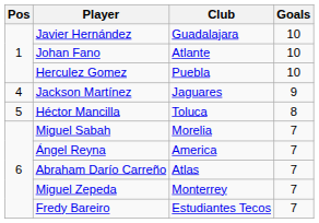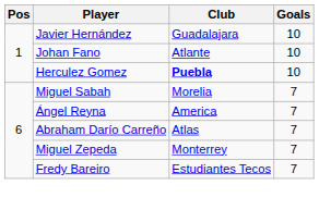 <table class="wikitable">
 <tr>
 <th>Pos</th>
 <th>Player</th>
 <th>Club</th>
 <th>Goals</th>
 </tr>
 <tr>
 <td style="text-align:center;" rowspan="3">1</td>
 <td> <a href='#'>Javier Hernández</a></td>
 <td><a href='#'>Guadalajara</a></td>
 <td align=center>10</td>
 </tr>
 <tr>
 <td> <a href='#'>Johan Fano</a></td>
 <td><a href='#'>Atlante</a></td>
 <td align=center>10</td>
 </tr>
 <tr>
 <td> <a href='#'>Herculez Gomez</a></td>
-<td><a href='#'>Puebla</a></td>
+<td><strong><a href='#'>Puebla</a></strong></td>
 <td align=center>10</td>
-</tr>
-<tr>
-<td style="text-align:center;">4</td>
-<td> <a href='#'>Jackson Martínez</a></td>
-<td><a href='#'>Jaguares</a></td>
-<td align=center>9</td>
-</tr>
-<tr>
-<td style="text-align:center;">5</td>
-<td> <a href='#'>Héctor Mancilla</a></td>
-<td><a href='#'>Toluca</a></td>
-<td align=center>8</td>
 </tr>
 <tr>
 <td style="text-align:center;" rowspan="5">6</td>
 <td> <a href='#'>Miguel Sabah</a></td>
 <td><a href='#'>Morelia</a></td>
 <td align=center>7</td>
 </tr>
 <tr>
 <td> <a href='#'>Ángel Reyna</a></td>
 <td><a href='#'>America</a></td>
 <td align=center>7</td>
 </tr>
 <tr>
 <td> <a href='#'>Abraham Darío Carreño</a></td>
 <td><a href='#'>Atlas</a></td>
 <td align=center>7</td>
 </tr>
 <tr>
 <td> <a href='#'>Miguel Zepeda</a></td>
 <td><a href='#'>Monterrey</a></td>
 <td align=center>7</td>
 </tr>
 <tr>
 <td> <a href='#'>Fredy Bareiro</a></td>
 <td><a href='#'>Estudiantes Tecos</a></td>
 <td align=center>7</td>
 </tr>
 </table>
